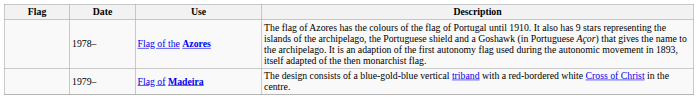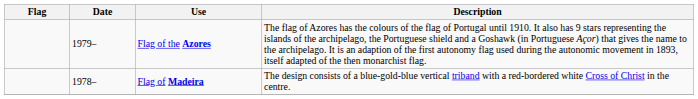 <table class="wikitable">
 <tr>
 <th style="width:100px;">Flag</th>
 <th style="width:100px;">Date</th>
 <th style="width:200px;">Use</th>
 <th style="width:700px;">Description</th>
 </tr>
 <tr>
 <td></td>
-<td>1978–</td>
+<td>1979–</td>
 <td><a href='#'>Flag of the</a> <strong><a href='#'>Azores</a></strong></td>
 <td>The flag of Azores has the colours of the flag of Portugal until 1910. It also has 9 stars representing the islands of the archipelago, the Portuguese shield and a Goshawk (in Portuguese <em>Açor</em>) that gives the name to the archipelago. It is an adaption of the first autonomy flag used during the autonomic movement in 1893, itself adapted of the then monarchist flag.</td>
 </tr>
 <tr>
 <td></td>
-<td>1979–</td>
+<td>1978–</td>
 <td><a href='#'>Flag of</a> <strong><a href='#'>Madeira</a></strong></td>
 <td>The design consists of a blue-gold-blue vertical <a href='#'>triband</a> with a red-bordered white <a href='#'>Cross of Christ</a> in the centre.</td>
 </tr>
 <tr>
 </tr>
 </table>
